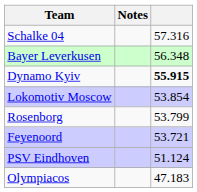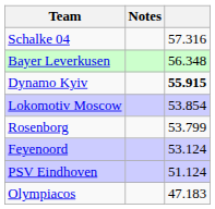 <table class="wikitable" style="float:left; margin-right:1em">
 <tr>
 <th>Team</th>
 <th>Notes</th>
 <th></th>
 </tr>
 <tr>
 <td> <a href='#'>Schalke 04</a></td>
 <td></td>
 <td align=right>57.316</td>
 </tr>
 <tr bgcolor=#ccffcc>
 <td> <a href='#'>Bayer Leverkusen</a></td>
 <td></td>
 <td align=right>56.348</td>
 </tr>
 <tr>
 <td> <a href='#'>Dynamo Kyiv</a></td>
 <td></td>
 <td align=right><strong>55.915</strong></td>
 </tr>
 <tr bgcolor=#ccccff>
 <td> <a href='#'>Lokomotiv Moscow</a></td>
 <td></td>
 <td align=right>53.854</td>
 </tr>
 <tr>
 <td> <a href='#'>Rosenborg</a></td>
 <td></td>
 <td align=right>53.799</td>
 </tr>
 <tr bgcolor=#ccccff>
 <td> <a href='#'>Feyenoord</a></td>
 <td></td>
-<td align=right>53.721</td>
+<td align=right>53.124</td>
 </tr>
 <tr bgcolor=#ccccff>
 <td> <a href='#'>PSV Eindhoven</a></td>
 <td></td>
 <td align=right>51.124</td>
 </tr>
 <tr>
 <td> <a href='#'>Olympiacos</a></td>
 <td></td>
 <td align=right>47.183</td>
 </tr>
 </table>
